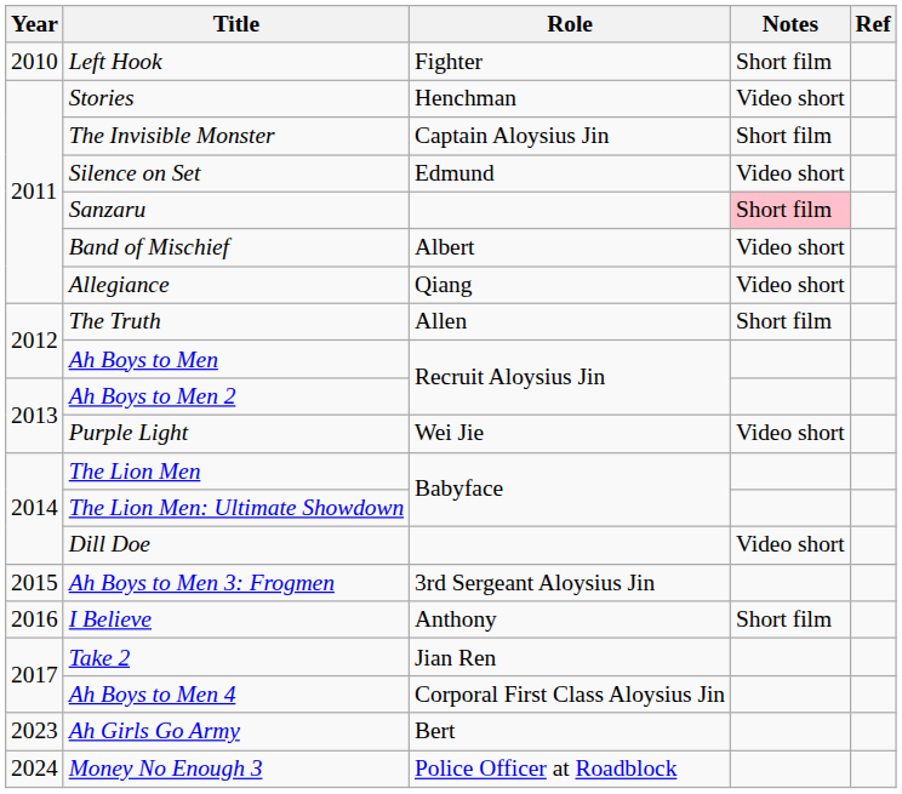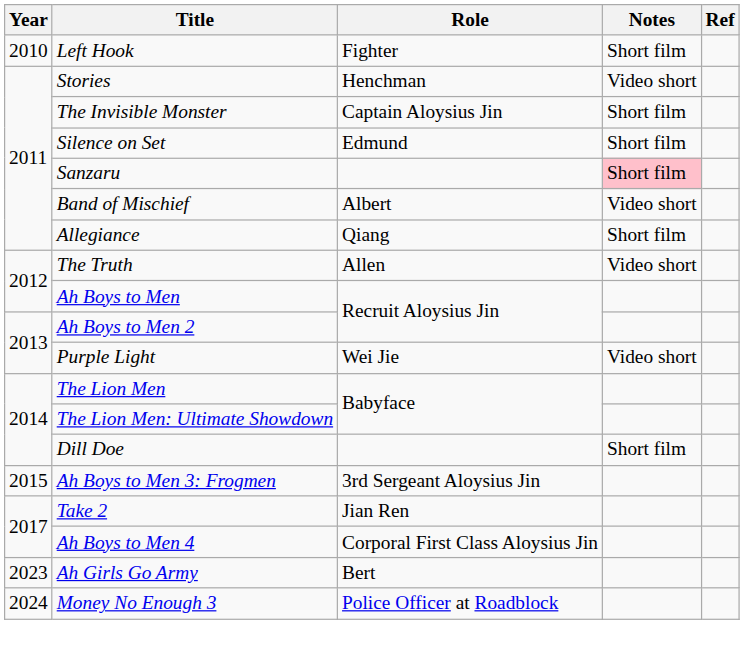 <table class="wikitable sortable">
 <tr>
 <th>Year</th>
 <th>Title</th>
 <th>Role</th>
 <th class="unsortable">Notes</th>
 <th class="unsortable">Ref</th>
 </tr>
 <tr>
 <td>2010</td>
 <td><em>Left Hook</em></td>
 <td>Fighter</td>
 <td>Short film</td>
 <td></td>
 </tr>
 <tr>
 <td rowspan=6>2011</td>
 <td><em>Stories</em></td>
 <td>Henchman</td>
 <td>Video short</td>
 <td></td>
 </tr>
 <tr>
 <td><em>The Invisible Monster</em></td>
 <td>Captain Aloysius Jin</td>
 <td>Short film</td>
 <td></td>
 </tr>
 <tr>
 <td><em>Silence on Set</em></td>
 <td>Edmund</td>
-<td>Video short</td>
+<td>Short film</td>
 <td></td>
 </tr>
 <tr>
 <td><em>Sanzaru</em></td>
 <td></td>
 <td style="background: pink;">Short film</td>
 <td></td>
 </tr>
 <tr>
 <td><em>Band of Mischief</em></td>
 <td>Albert</td>
 <td>Video short</td>
 <td></td>
 </tr>
 <tr>
 <td><em>Allegiance</em></td>
 <td>Qiang</td>
-<td>Video short</td>
+<td>Short film</td>
 <td></td>
 </tr>
 <tr>
 <td rowspan=2>2012</td>
 <td><em>The Truth</em></td>
 <td>Allen</td>
-<td>Short film</td>
+<td>Video short</td>
 <td></td>
 </tr>
 <tr>
 <td><em><a href='#'>Ah Boys to Men</a></em></td>
 <td rowspan=2>Recruit Aloysius Jin</td>
 <td></td>
 <td></td>
 </tr>
 <tr>
 <td rowspan=2>2013</td>
 <td><em><a href='#'>Ah Boys to Men 2</a></em></td>
 <td></td>
 <td></td>
 </tr>
 <tr>
 <td><em>Purple Light</em></td>
 <td>Wei Jie</td>
 <td>Video short</td>
 <td></td>
 </tr>
 <tr>
 <td rowspan=3>2014</td>
 <td><em><a href='#'>The Lion Men</a></em></td>
 <td rowspan=2>Babyface</td>
 <td></td>
 <td></td>
 </tr>
 <tr>
 <td><em><a href='#'>The Lion Men: Ultimate Showdown</a></em></td>
 <td></td>
 <td></td>
 </tr>
 <tr>
 <td><em>Dill Doe</em></td>
 <td></td>
-<td>Video short</td>
+<td>Short film</td>
 <td></td>
 </tr>
 <tr>
 <td>2015</td>
 <td><em><a href='#'>Ah Boys to Men 3: Frogmen</a></em></td>
 <td>3rd Sergeant Aloysius Jin</td>
 <td></td>
-<td></td>
-</tr>
-<tr>
-<td>2016</td>
-<td><em><a href='#'>I Believe</a></em></td>
-<td>Anthony</td>
-<td>Short film</td>
 <td></td>
 </tr>
 <tr>
 <td rowspan=2>2017</td>
 <td><em><a href='#'>Take 2</a></em></td>
 <td>Jian Ren</td>
 <td></td>
 <td></td>
 </tr>
 <tr>
 <td><em><a href='#'>Ah Boys to Men 4</a></em></td>
 <td>Corporal First Class Aloysius Jin</td>
 <td></td>
 <td></td>
 </tr>
 <tr>
 <td>2023</td>
 <td><em><a href='#'>Ah Girls Go Army</a></em></td>
 <td>Bert</td>
 <td></td>
 <td></td>
 </tr>
 <tr>
 <td>2024</td>
 <td><em><a href='#'>Money No Enough 3</a></em></td>
 <td><a href='#'>Police Officer</a> at <a href='#'>Roadblock</a></td>
 <td></td>
 <td></td>
 </tr>
 </table>
